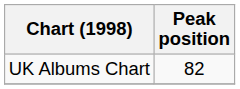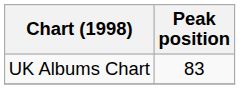 <table class="wikitable sortable">
 <tr>
 <th>Chart (1998)</th>
 <th>Peak<br>position</th>
 </tr>
 <tr>
 <td align="left">UK Albums Chart</td>
-<td align="center">82</td>
+<td align="center">83</td>
 </tr>
 <tr>
 </tr>
 </table>
